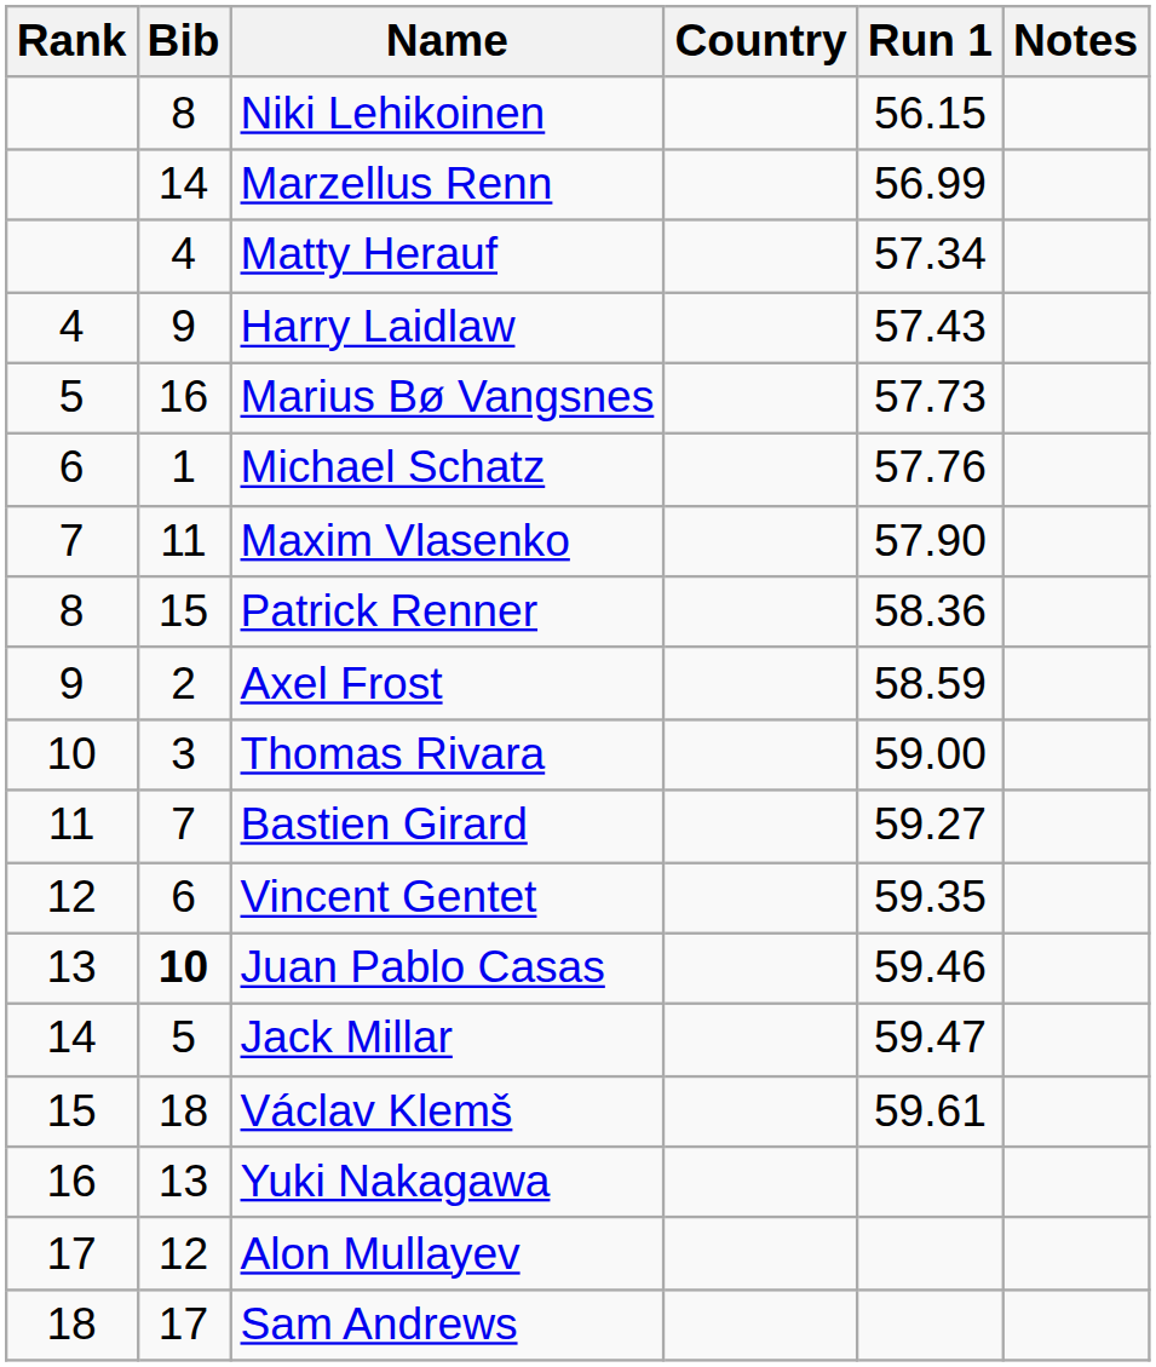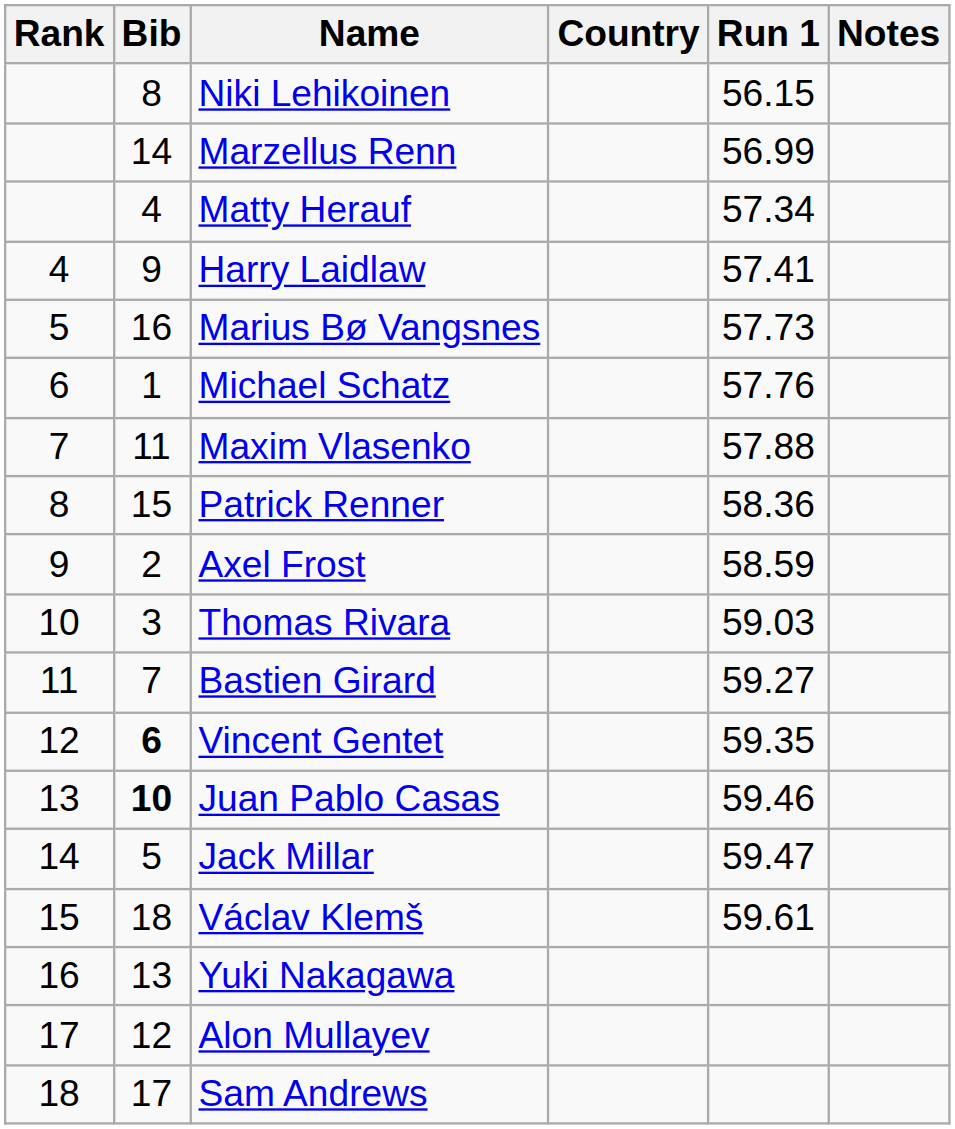 <table class="wikitable sortable" style="text-align:center">
 <tr>
 <th>Rank</th>
 <th>Bib</th>
 <th>Name</th>
 <th>Country</th>
 <th>Run 1</th>
 <th>Notes</th>
 </tr>
 <tr>
 <td></td>
 <td>8</td>
 <td align=left><a href='#'>Niki Lehikoinen</a></td>
 <td align=left></td>
 <td>56.15</td>
 <td></td>
 </tr>
 <tr>
 <td></td>
 <td>14</td>
 <td align=left><a href='#'>Marzellus Renn</a></td>
 <td align=left></td>
 <td>56.99</td>
 <td></td>
 </tr>
 <tr>
 <td></td>
 <td>4</td>
 <td align=left><a href='#'>Matty Herauf</a></td>
 <td align=left></td>
 <td>57.34</td>
 <td></td>
 </tr>
 <tr>
 <td>4</td>
 <td>9</td>
 <td align=left><a href='#'>Harry Laidlaw</a></td>
 <td align=left></td>
-<td>57.43</td>
+<td>57.41</td>
 <td></td>
 </tr>
 <tr>
 <td>5</td>
 <td>16</td>
 <td align=left><a href='#'>Marius Bø Vangsnes</a></td>
 <td align=left></td>
 <td>57.73</td>
 <td></td>
 </tr>
 <tr>
 <td>6</td>
 <td>1</td>
 <td align=left><a href='#'>Michael Schatz</a></td>
 <td align=left></td>
 <td>57.76</td>
 <td></td>
 </tr>
 <tr>
 <td>7</td>
 <td>11</td>
 <td align=left><a href='#'>Maxim Vlasenko</a></td>
 <td align=left></td>
-<td>57.90</td>
+<td>57.88</td>
 <td></td>
 </tr>
 <tr>
 <td>8</td>
 <td>15</td>
 <td align=left><a href='#'>Patrick Renner</a></td>
 <td align=left></td>
 <td>58.36</td>
 <td></td>
 </tr>
 <tr>
 <td>9</td>
 <td>2</td>
 <td align=left><a href='#'>Axel Frost</a></td>
 <td align=left></td>
 <td>58.59</td>
 <td></td>
 </tr>
 <tr>
 <td>10</td>
 <td>3</td>
 <td align=left><a href='#'>Thomas Rivara</a></td>
 <td align=left></td>
-<td>59.00</td>
+<td>59.03</td>
 <td></td>
 </tr>
 <tr>
 <td>11</td>
 <td>7</td>
 <td align=left><a href='#'>Bastien Girard</a></td>
 <td align=left></td>
 <td>59.27</td>
 <td></td>
 </tr>
 <tr>
 <td>12</td>
-<td>6</td>
+<td><strong>6</strong></td>
 <td align=left><a href='#'>Vincent Gentet</a></td>
 <td align=left></td>
 <td>59.35</td>
 <td></td>
 </tr>
 <tr>
 <td>13</td>
 <td><strong>10</strong></td>
 <td align=left><a href='#'>Juan Pablo Casas</a></td>
 <td align=left></td>
 <td>59.46</td>
 <td></td>
 </tr>
 <tr>
 <td>14</td>
 <td>5</td>
 <td align=left><a href='#'>Jack Millar</a></td>
 <td align=left></td>
 <td>59.47</td>
 <td></td>
 </tr>
 <tr>
 <td>15</td>
 <td>18</td>
 <td align=left><a href='#'>Václav Klemš</a></td>
 <td align=left></td>
 <td>59.61</td>
 <td></td>
 </tr>
 <tr>
 <td>16</td>
 <td>13</td>
 <td align=left><a href='#'>Yuki Nakagawa</a></td>
 <td align=left></td>
 <td></td>
 <td></td>
 </tr>
 <tr>
 <td>17</td>
 <td>12</td>
 <td align=left><a href='#'>Alon Mullayev</a></td>
 <td align=left></td>
 <td></td>
 <td></td>
 </tr>
 <tr>
 <td>18</td>
 <td>17</td>
 <td align=left><a href='#'>Sam Andrews</a></td>
 <td align=left></td>
 <td></td>
 <td></td>
 </tr>
 </table>
